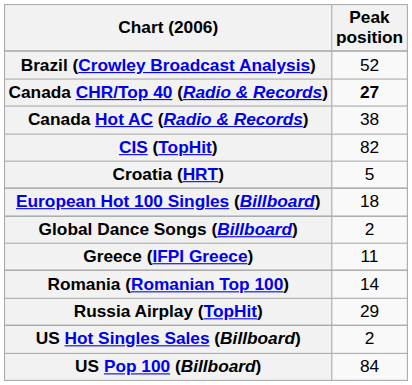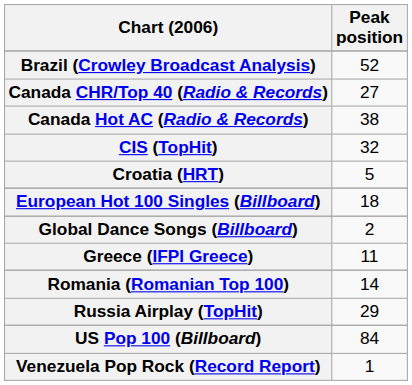 <table class="wikitable sortable plainrowheaders" style="text-align:center">
 <tr>
 <th>Chart (2006)</th>
 <th>Peak<br>position</th>
 </tr>
 <tr>
 </tr>
 <tr>
 </tr>
 <tr>
 </tr>
 <tr>
 </tr>
 <tr>
 </tr>
 <tr>
 <th scope="row">Brazil (<a href='#'>Crowley Broadcast Analysis</a>)</th>
 <td>52</td>
 </tr>
 <tr>
 <th scope="row">Canada <a href='#'>CHR/Top 40</a> (<em><a href='#'>Radio & Records</a></em>)</th>
-<td align="center"><strong>27</strong></td>
+<td align="center">27</td>
 </tr>
 <tr>
 <th scope="row">Canada <a href='#'>Hot AC</a> (<em><a href='#'>Radio & Records</a></em>)</th>
 <td align="center">38</td>
 </tr>
 <tr>
 <th scope="row"><a href='#'>CIS</a> (<a href='#'>TopHit</a>)</th>
-<td>82</td>
+<td>32</td>
 </tr>
 <tr>
 <th scope="row">Croatia (<a href='#'>HRT</a>)</th>
 <td align="center">5</td>
 </tr>
 <tr>
 </tr>
 <tr>
 </tr>
 <tr>
 <th scope="row"><a href='#'>European Hot 100 Singles</a> (<em><a href='#'>Billboard</a></em>)</th>
 <td>18</td>
 </tr>
 <tr>
 </tr>
 <tr>
 </tr>
 <tr>
 </tr>
 <tr>
 <th scope="row">Global Dance Songs (<em><a href='#'>Billboard</a></em>)</th>
 <td>2</td>
 </tr>
 <tr>
 <th scope="row">Greece (<a href='#'>IFPI Greece</a>)</th>
 <td>11</td>
 </tr>
 <tr>
 </tr>
 <tr>
 </tr>
 <tr>
 </tr>
 <tr>
 </tr>
 <tr>
 </tr>
 <tr>
 </tr>
 <tr>
 <th scope="row">Romania (<a href='#'>Romanian Top 100</a>)</th>
 <td>14</td>
 </tr>
 <tr>
 <th scope="row">Russia Airplay (<a href='#'>TopHit</a>)</th>
 <td>29</td>
 </tr>
 <tr>
 </tr>
 <tr>
 </tr>
 <tr>
 </tr>
 <tr>
 </tr>
 <tr>
 </tr>
 <tr>
 </tr>
 <tr>
 </tr>
 <tr>
 </tr>
 <tr>
 </tr>
 <tr>
 </tr>
 <tr>
 </tr>
 <tr>
-<th scope="row">US <a href='#'>Hot Singles Sales</a> (<em>Billboard</em>)</th>
-<td>2</td>
-</tr>
-<tr>
 <th scope="row">US <a href='#'>Pop 100</a> (<em>Billboard</em>)</th>
 <td>84</td>
 </tr>
+<tr>
+<th scope="row">Venezuela Pop Rock (<a href='#'>Record Report</a>)</th>
+<td>1</td>
+</tr>
 </table>
